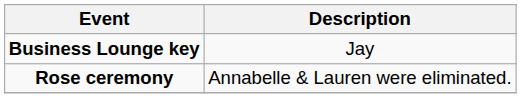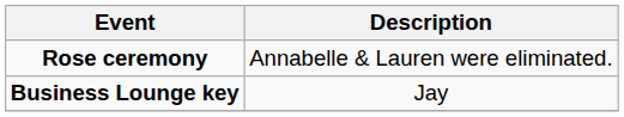 <table class="wikitable sortable" style="text-align:center;">
 <tr>
 <th>Event</th>
 <th>Description</th>
 </tr>
 <tr>
+<td><strong>Rose ceremony</strong></td>
+<td>Annabelle & Lauren were eliminated.</td>
+</tr>
+<tr>
 <td><strong>Business Lounge key</strong></td>
 <td>Jay</td>
 </tr>
 <tr>
-<td><strong>Rose ceremony</strong></td>
-<td>Annabelle & Lauren were eliminated.</td>
-</tr>
-<tr>
 </tr>
 </table>
